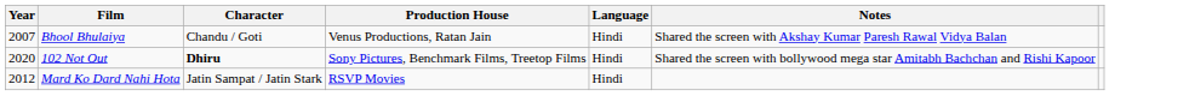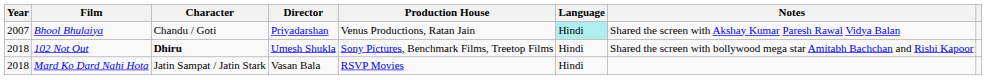 <table class="wikitable plainrowheaders sortable" style="margin-right: 0;">
 <tr>
 <th scope="col">Year</th>
 <th scope="col">Film</th>
 <th scope="col">Character</th>
+<th scope="col">Director</th>
 <th scope="col">Production House</th>
 <th scope="col">Language</th>
 <th scope="col">Notes</th>
 <th scope="col" class="unsortable"></th>
 </tr>
 <tr>
 <td>2007</td>
 <td><em><a href='#'>Bhool Bhulaiya</a></em></td>
 <td>Chandu / Goti</td>
+<td><a href='#'>Priyadarshan</a></td>
 <td>Venus Productions, Ratan Jain</td>
-<td>Hindi</td>
+<td style="background: paleturquoise;">Hindi</td>
 <td>Shared the screen with <a href='#'>Akshay Kumar</a> <a href='#'>Paresh Rawal</a> <a href='#'>Vidya Balan</a></td>
 <td></td>
 </tr>
 <tr>
-<td>2020</td>
+<td>2018</td>
 <td><em><a href='#'>102 Not Out</a></em></td>
 <td><strong>Dhiru</strong></td>
+<td><a href='#'>Umesh Shukla</a></td>
 <td><a href='#'>Sony Pictures</a>, Benchmark Films, Treetop Films</td>
 <td>Hindi</td>
 <td>Shared the screen with bollywood mega star <a href='#'>Amitabh Bachchan</a> and <a href='#'>Rishi Kapoor</a></td>
 <td></td>
 </tr>
 <tr>
-<td>2012</td>
+<td>2018</td>
 <td><em><a href='#'>Mard Ko Dard Nahi Hota</a></em></td>
 <td>Jatin Sampat / Jatin Stark</td>
+<td>Vasan Bala</td>
 <td><a href='#'>RSVP Movies</a></td>
 <td>Hindi</td>
 <td></td>
 <td></td>
 </tr>
 </table>
